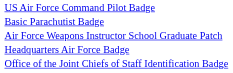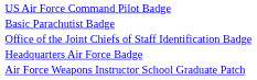 <table>
 <tr>
 <td></td>
 <td><a href='#'>US Air Force Command Pilot Badge</a></td>
 </tr>
 <tr>
 <td></td>
 <td><a href='#'>Basic Parachutist Badge</a></td>
 </tr>
 <tr>
 <td></td>
-<td><a href='#'>Air Force Weapons Instructor School Graduate Patch</a></td>
+<td><a href='#'>Office of the Joint Chiefs of Staff Identification Badge</a></td>
 </tr>
 <tr>
 <td></td>
 <td><a href='#'>Headquarters Air Force Badge</a></td>
 </tr>
 <tr>
 <td></td>
-<td><a href='#'>Office of the Joint Chiefs of Staff Identification Badge</a></td>
+<td><a href='#'>Air Force Weapons Instructor School Graduate Patch</a></td>
 </tr>
 </table>
